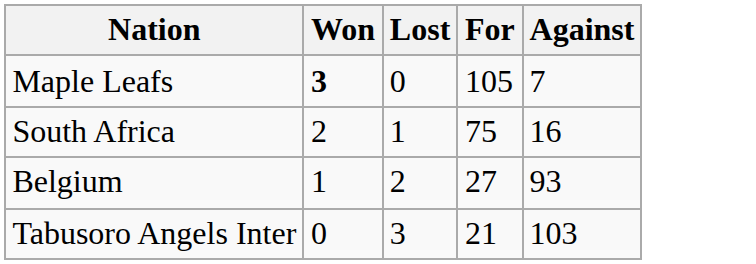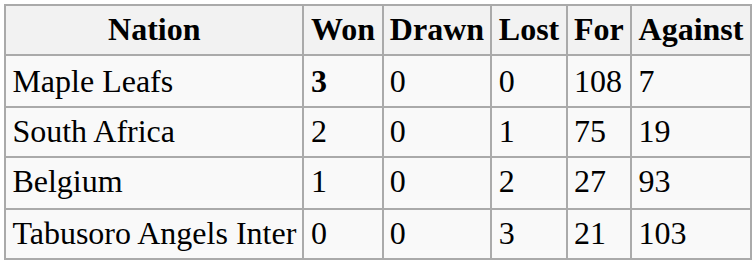 <table class="wikitable">
 <tr>
 <th>Nation</th>
 <th>Won</th>
+<th>Drawn</th>
 <th>Lost</th>
 <th>For</th>
 <th>Against</th>
 </tr>
 <tr>
 <td>Maple Leafs</td>
 <td><strong>3</strong></td>
 <td>0</td>
-<td>105</td>
+<td>0</td>
+<td>108</td>
 <td>7</td>
 </tr>
 <tr>
 <td>South Africa</td>
 <td>2</td>
+<td>0</td>
 <td>1</td>
 <td>75</td>
-<td>16</td>
+<td>19</td>
 </tr>
 <tr>
 <td>Belgium</td>
 <td>1</td>
+<td>0</td>
 <td>2</td>
 <td>27</td>
 <td>93</td>
 </tr>
 <tr>
 <td>Tabusoro Angels Inter</td>
 <td>0</td>
+<td>0</td>
 <td>3</td>
 <td>21</td>
 <td>103</td>
 </tr>
 </table>
